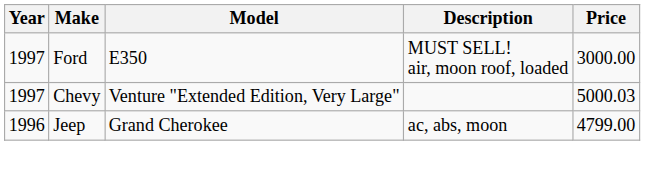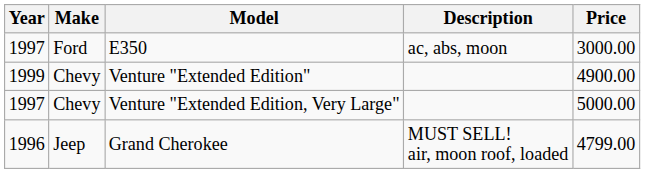 <table class="wikitable">
 <tr>
 <th>Year</th>
 <th>Make</th>
 <th>Model</th>
 <th>Description</th>
 <th>Price</th>
 </tr>
 <tr>
 <td>1997</td>
 <td>Ford</td>
 <td>E350</td>
-<td>MUST SELL!<br>air, moon roof, loaded</td>
+<td>ac, abs, moon</td>
 <td>3000.00</td>
+</tr>
+<tr>
+<td>1999</td>
+<td>Chevy</td>
+<td>Venture "Extended Edition"</td>
+<td></td>
+<td>4900.00</td>
 </tr>
 <tr>
 <td>1997</td>
 <td>Chevy</td>
 <td>Venture "Extended Edition, Very Large"</td>
 <td></td>
-<td>5000.03</td>
+<td>5000.00</td>
 </tr>
 <tr>
 <td>1996</td>
 <td>Jeep</td>
 <td>Grand Cherokee</td>
-<td>ac, abs, moon</td>
+<td>MUST SELL!<br>air, moon roof, loaded</td>
 <td>4799.00</td>
 </tr>
 </table>
